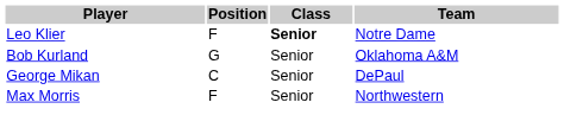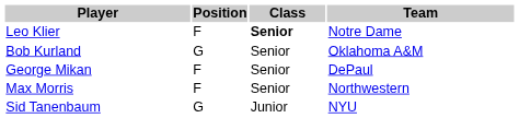 <table style="width:600px" "border:'1' 'solid' 'gray'">
 <tr>
 <th style="background:#CCCCCC;width:40%">Player</th>
 <th style="background:#CCCCCC;width:4%">Position</th>
 <th style="background:#CCCCCC;width:16%">Class</th>
 <th style="background:#CCCCCC;width:40%">Team</th>
 </tr>
 <tr>
 <td><a href='#'>Leo Klier</a></td>
 <td>F</td>
 <td><strong>Senior</strong></td>
 <td><a href='#'>Notre Dame</a></td>
 </tr>
 <tr>
 <td><a href='#'>Bob Kurland</a></td>
 <td>G</td>
 <td>Senior</td>
 <td><a href='#'>Oklahoma A&M</a></td>
 </tr>
 <tr>
 <td><a href='#'>George Mikan</a></td>
-<td>C</td>
+<td>F</td>
 <td>Senior</td>
 <td><a href='#'>DePaul</a></td>
 </tr>
 <tr>
 <td><a href='#'>Max Morris</a></td>
 <td>F</td>
 <td>Senior</td>
 <td><a href='#'>Northwestern</a></td>
 </tr>
+<tr>
+<td><a href='#'>Sid Tanenbaum</a></td>
+<td>G</td>
+<td>Junior</td>
+<td><a href='#'>NYU</a></td>
+</tr>
 </table>
